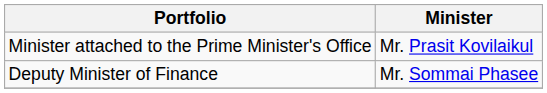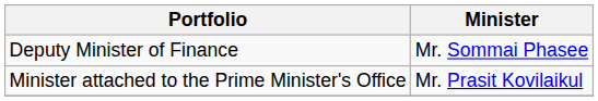 <table class="wikitable">
 <tr>
 <th>Portfolio</th>
 <th>Minister</th>
 </tr>
 <tr>
+<td>Deputy Minister of Finance</td>
+<td>Mr. <a href='#'>Sommai Phasee</a></td>
+</tr>
+<tr>
 <td>Minister attached to the Prime Minister's Office</td>
 <td>Mr. <a href='#'>Prasit Kovilaikul</a></td>
 </tr>
 <tr>
-<td>Deputy Minister of Finance</td>
-<td>Mr. <a href='#'>Sommai Phasee</a></td>
-</tr>
-<tr>
 </tr>
 </table>
